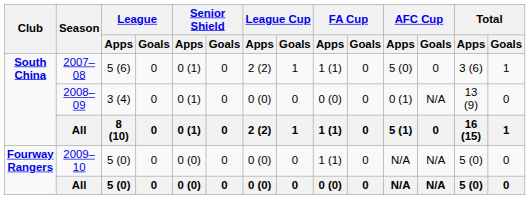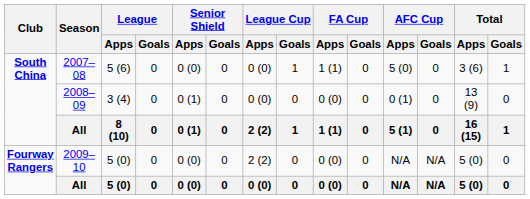 <table class="wikitable" style="text-align: center;">
 <tr>
 <th rowspan="2">Club</th>
 <th rowspan="2">Season</th>
 <th colspan="2"><a href='#'>League</a></th>
 <th colspan="2"><a href='#'>Senior Shield</a></th>
 <th colspan="2"><a href='#'>League Cup</a></th>
 <th colspan="2"><a href='#'>FA Cup</a></th>
 <th colspan="2"><a href='#'>AFC Cup</a></th>
 <th colspan="2">Total</th>
 </tr>
 <tr>
 <th>Apps</th>
 <th>Goals</th>
 <th>Apps</th>
 <th>Goals</th>
 <th>Apps</th>
 <th>Goals</th>
 <th>Apps</th>
 <th>Goals</th>
 <th>Apps</th>
 <th>Goals</th>
 <th>Apps</th>
 <th>Goals</th>
 </tr>
 <tr>
 <td rowspan="3" valign="top"><strong><a href='#'>South China</a></strong></td>
 <td><a href='#'>2007–08</a></td>
 <td>5 (6)</td>
 <td>0</td>
-<td>0 (1)</td>
+<td>0 (0)</td>
 <td>0</td>
-<td>2 (2)</td>
+<td>0 (0)</td>
 <td>1</td>
 <td>1 (1)</td>
 <td>0</td>
 <td>5 (0)</td>
 <td>0</td>
 <td>3 (6)</td>
 <td>1</td>
 </tr>
 <tr>
 <td><a href='#'>2008–09</a></td>
 <td>3 (4)</td>
 <td>0</td>
 <td>0 (1)</td>
 <td>0</td>
 <td>0 (0)</td>
 <td>0</td>
 <td>0 (0)</td>
 <td>0</td>
 <td>0 (1)</td>
-<td>N/A</td>
+<td>0</td>
 <td>13 (9)</td>
 <td>0</td>
 </tr>
 <tr>
 <th>All</th>
 <th>8 (10)</th>
 <th>0</th>
 <th>0 (1)</th>
 <th>0</th>
 <th>2 (2)</th>
 <th>1</th>
 <th>1 (1)</th>
 <th>0</th>
 <th>5 (1)</th>
 <th>0</th>
 <th>16 (15)</th>
 <th>1</th>
 </tr>
 <tr>
 <td rowspan="2" valign="top"><strong><a href='#'>Fourway Rangers</a></strong></td>
 <td><a href='#'>2009–10</a></td>
 <td>5 (0)</td>
 <td>0</td>
 <td>0 (0)</td>
 <td>0</td>
+<td>2 (2)</td>
+<td>0</td>
 <td>0 (0)</td>
-<td>0</td>
-<td>1 (1)</td>
 <td>0</td>
 <td>N/A</td>
 <td>N/A</td>
 <td>5 (0)</td>
 <td>0</td>
 </tr>
 <tr>
 <th>All</th>
 <th>5 (0)</th>
 <th>0</th>
 <th>0 (0)</th>
 <th>0</th>
 <th>0 (0)</th>
 <th>0</th>
 <th>0 (0)</th>
 <th>0</th>
 <th>N/A</th>
 <th>N/A</th>
 <th>5 (0)</th>
 <th>0</th>
 </tr>
 </table>
